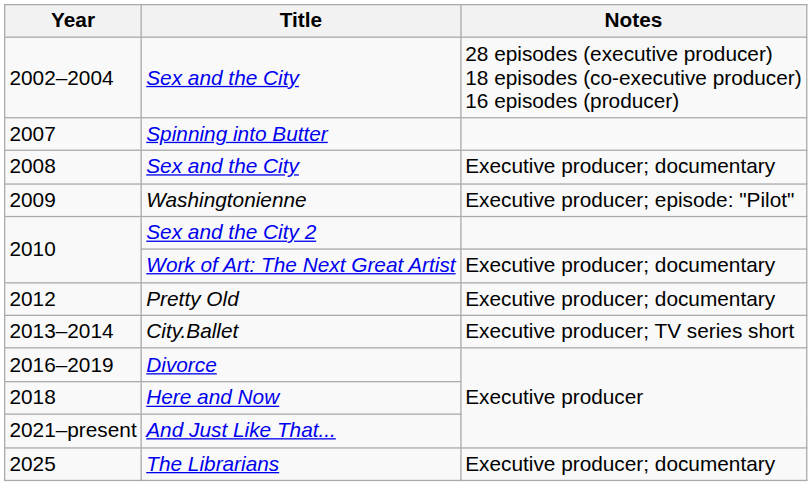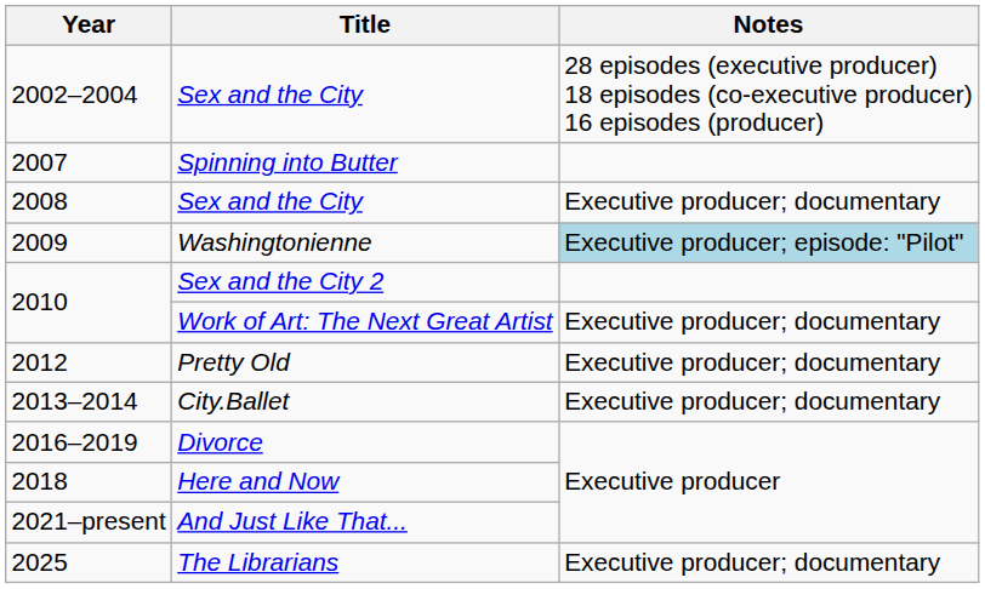 <table class="wikitable sortable">
 <tr>
 <th>Year</th>
 <th>Title</th>
 <th class = "unsortable">Notes</th>
 </tr>
 <tr>
 <td>2002–2004</td>
 <td><em><a href='#'>Sex and the City</a></em></td>
 <td>28 episodes (executive producer)<br>18 episodes (co-executive producer)<br>16 episodes (producer)</td>
 </tr>
 <tr>
 <td>2007</td>
 <td><em><a href='#'>Spinning into Butter</a></em></td>
 <td></td>
 </tr>
 <tr>
 <td>2008</td>
 <td><em><a href='#'>Sex and the City</a></em></td>
 <td>Executive producer; documentary</td>
 </tr>
 <tr>
 <td>2009</td>
 <td><em>Washingtonienne</em></td>
-<td>Executive producer; episode: "Pilot"</td>
+<td style="background: lightblue;">Executive producer; episode: "Pilot"</td>
 </tr>
 <tr>
 <td rowspan="2">2010</td>
 <td><em><a href='#'>Sex and the City 2</a></em></td>
 <td></td>
 </tr>
 <tr>
 <td><em><a href='#'>Work of Art: The Next Great Artist</a></em></td>
 <td>Executive producer; documentary</td>
 </tr>
 <tr>
 <td>2012</td>
 <td><em>Pretty Old</em></td>
 <td>Executive producer; documentary</td>
 </tr>
 <tr>
 <td>2013–2014</td>
 <td><em>City.Ballet</em></td>
-<td>Executive producer; TV series short</td>
+<td>Executive producer; documentary</td>
 </tr>
 <tr>
 <td>2016–2019</td>
 <td><em><a href='#'>Divorce</a></em></td>
 <td rowspan="3">Executive producer</td>
 </tr>
 <tr>
 <td>2018</td>
 <td><em><a href='#'>Here and Now</a></em></td>
 </tr>
 <tr>
 <td>2021–present</td>
 <td><em><a href='#'>And Just Like That...</a></em></td>
 </tr>
 <tr>
 <td>2025</td>
 <td><em><a href='#'>The Librarians</a></em></td>
 <td>Executive producer; documentary</td>
 </tr>
 </table>
